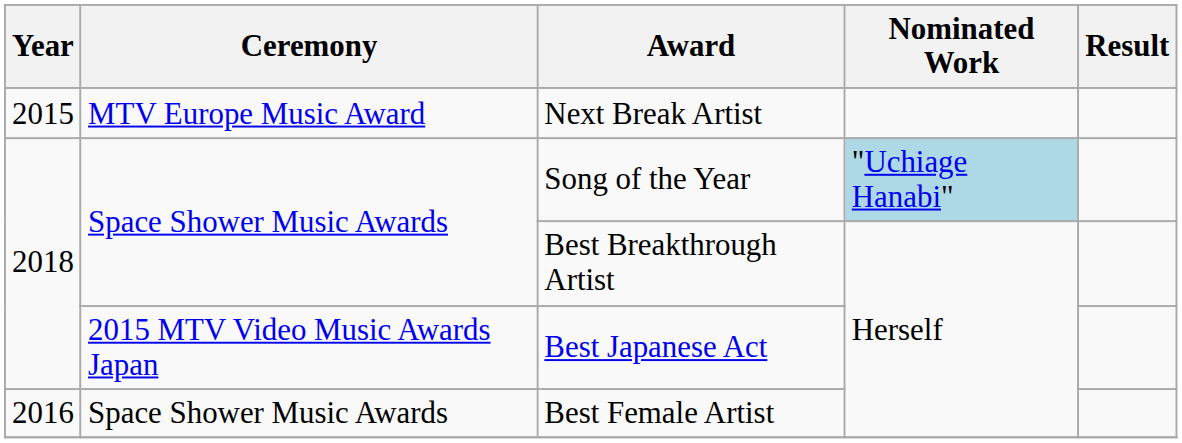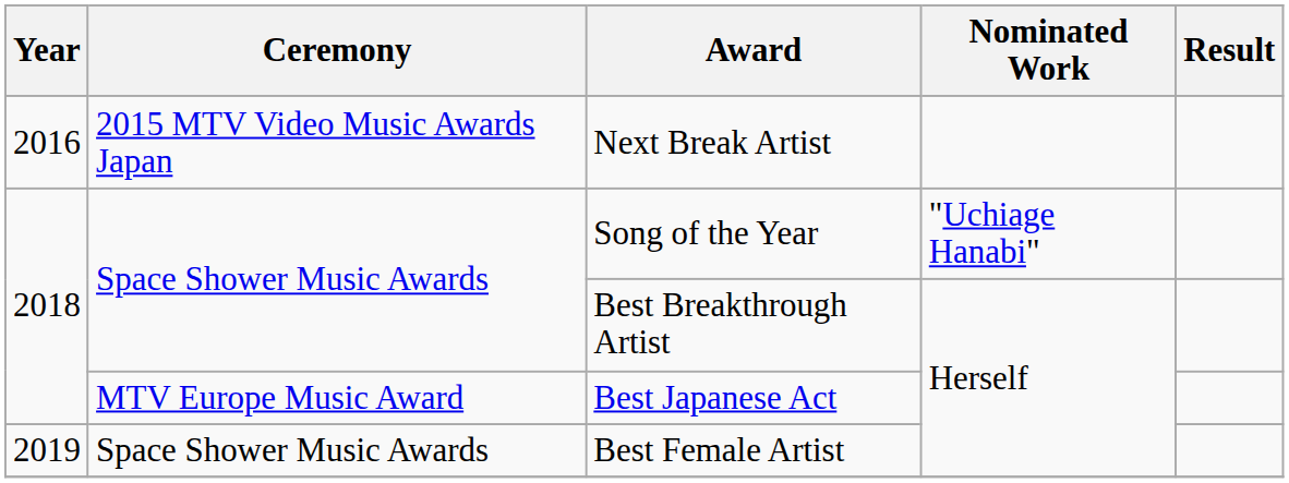 <table class="wikitable">
 <tr>
 <th>Year</th>
 <th>Ceremony</th>
 <th>Award</th>
 <th>Nominated Work</th>
 <th>Result</th>
 </tr>
 <tr>
-<td>2015</td>
-<td><a href='#'>MTV Europe Music Award</a></td>
+<td>2016</td>
+<td><a href='#'>2015 MTV Video Music Awards Japan</a></td>
 <td>Next Break Artist</td>
 <td></td>
 <td></td>
 </tr>
 <tr>
 <td rowspan="3">2018</td>
 <td rowspan="2"><a href='#'>Space Shower Music Awards</a></td>
 <td>Song of the Year</td>
-<td style="background: lightblue;">"<a href='#'>Uchiage Hanabi</a>"</td>
+<td>"<a href='#'>Uchiage Hanabi</a>"</td>
 <td></td>
 </tr>
 <tr>
 <td>Best Breakthrough Artist</td>
 <td rowspan="3">Herself</td>
 <td></td>
 </tr>
 <tr>
-<td><a href='#'>2015 MTV Video Music Awards Japan</a></td>
+<td><a href='#'>MTV Europe Music Award</a></td>
 <td><a href='#'>Best Japanese Act</a></td>
 <td></td>
 </tr>
 <tr>
-<td rowspan="1">2016</td>
+<td rowspan="1">2019</td>
 <td rowspan="1">Space Shower Music Awards</td>
 <td>Best Female Artist</td>
 <td></td>
 </tr>
 <tr>
 </tr>
 </table>
